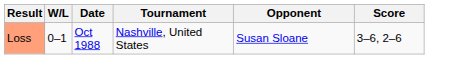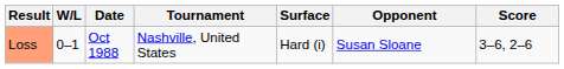 <table class="sortable wikitable">
 <tr>
 <th style="width:40px">Result</th>
 <th style="width:30px" class="unsortable">W/L</th>
 <th style="width:50px">Date</th>
 <th style="width:160px">Tournament</th>
+<th style="width:50px">Surface</th>
 <th style="width:160px">Opponent</th>
 <th style="width:90px" class="unsortable">Score</th>
 </tr>
 <tr>
 <td style="background:#ffa07a;">Loss</td>
 <td>0–1</td>
 <td><a href='#'>Oct 1988</a></td>
 <td><a href='#'>Nashville</a>, United States</td>
+<td>Hard (i)</td>
 <td> <a href='#'>Susan Sloane</a></td>
 <td>3–6, 2–6</td>
 </tr>
 </table>
